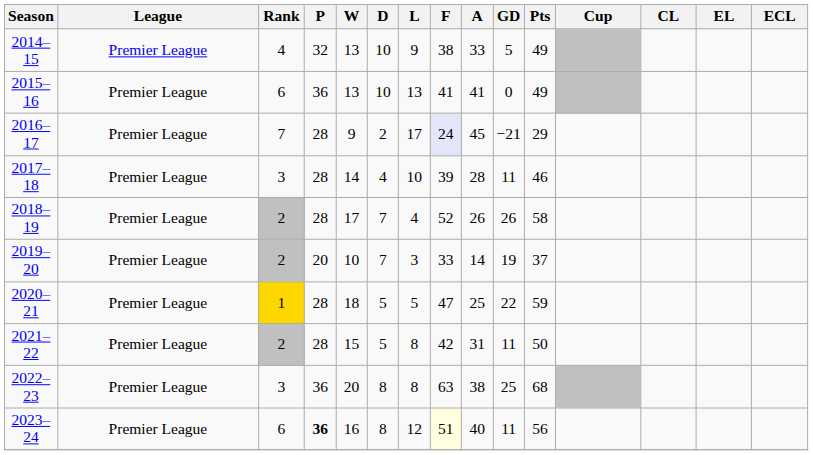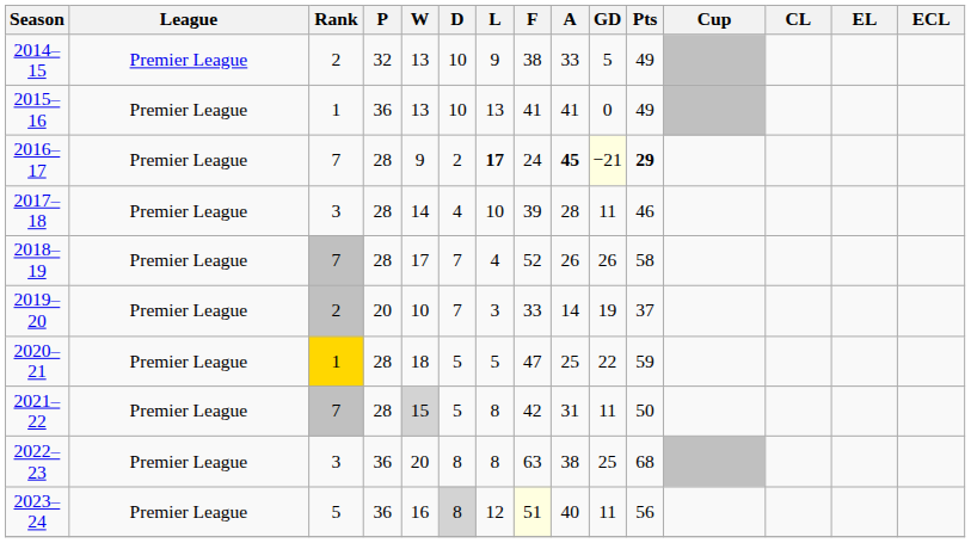 <table class="wikitable sortable" style="text-align:center;">
 <tr>
 <th style="width:40px;">Season</th>
 <th style="width:200px;">League</th>
 <th style="width:40px;">Rank</th>
 <th style="width:25px;">P</th>
 <th style="width:25px;">W</th>
 <th style="width:25px;">D</th>
 <th style="width:25px;">L</th>
 <th style="width:25px;">F</th>
 <th style="width:25px;">A</th>
 <th style="width:25px;">GD</th>
 <th style="width:25px;">Pts</th>
 <th style="width:80px;">Cup</th>
 <th style="width:50px;">CL</th>
 <th style="width:50px;">EL</th>
 <th style="width:50px;">ECL</th>
 </tr>
 <tr>
 <td><a href='#'>2014–15</a></td>
 <td><a href='#'>Premier League</a></td>
-<td>4</td>
+<td>2</td>
 <td>32</td>
 <td>13</td>
 <td>10</td>
 <td>9</td>
 <td>38</td>
 <td>33</td>
 <td>5</td>
 <td>49</td>
 <td style="background:silver;"></td>
 <td></td>
 <td></td>
 <td></td>
 </tr>
 <tr>
 <td><a href='#'>2015–16</a></td>
 <td>Premier League</td>
-<td>6</td>
+<td>1</td>
 <td>36</td>
 <td>13</td>
 <td>10</td>
 <td>13</td>
 <td>41</td>
 <td>41</td>
 <td>0</td>
 <td>49</td>
 <td style="background:silver;"></td>
 <td></td>
 <td></td>
 <td></td>
 </tr>
 <tr>
 <td><a href='#'>2016–17</a></td>
 <td>Premier League</td>
 <td>7</td>
 <td>28</td>
 <td>9</td>
 <td>2</td>
-<td>17</td>
-<td style="background: lavender;">24</td>
-<td>45</td>
-<td>−21</td>
-<td>29</td>
+<td><strong>17</strong></td>
+<td>24</td>
+<td><strong>45</strong></td>
+<td style="background: lightyellow;">−21</td>
+<td><strong>29</strong></td>
 <td></td>
 <td></td>
 <td></td>
 <td></td>
 </tr>
 <tr>
 <td><a href='#'>2017–18</a></td>
 <td>Premier League</td>
 <td>3</td>
 <td>28</td>
 <td>14</td>
 <td>4</td>
 <td>10</td>
 <td>39</td>
 <td>28</td>
 <td>11</td>
 <td>46</td>
 <td></td>
 <td></td>
 <td></td>
 <td></td>
 </tr>
 <tr>
 <td><a href='#'>2018–19</a></td>
 <td>Premier League</td>
-<td style="background:silver;">2</td>
+<td style="background:silver;">7</td>
 <td>28</td>
 <td>17</td>
 <td>7</td>
 <td>4</td>
 <td>52</td>
 <td>26</td>
 <td>26</td>
 <td>58</td>
 <td></td>
 <td></td>
 <td></td>
 <td></td>
 </tr>
 <tr>
 <td><a href='#'>2019–20</a></td>
 <td>Premier League</td>
 <td style="background:silver;">2</td>
 <td>20</td>
 <td>10</td>
 <td>7</td>
 <td>3</td>
 <td>33</td>
 <td>14</td>
 <td>19</td>
 <td>37</td>
 <td></td>
 <td></td>
 <td></td>
 <td></td>
 </tr>
 <tr>
 <td><a href='#'>2020–21</a></td>
 <td>Premier League</td>
 <td style="background:gold;">1</td>
 <td>28</td>
 <td>18</td>
 <td>5</td>
 <td>5</td>
 <td>47</td>
 <td>25</td>
 <td>22</td>
 <td>59</td>
 <td></td>
 <td></td>
 <td></td>
 <td></td>
 </tr>
 <tr>
 <td><a href='#'>2021–22</a></td>
 <td>Premier League</td>
-<td style="background:silver;">2</td>
+<td style="background:silver;">7</td>
 <td>28</td>
-<td>15</td>
+<td style="background: lightgrey;">15</td>
 <td>5</td>
 <td>8</td>
 <td>42</td>
 <td>31</td>
 <td>11</td>
 <td>50</td>
 <td></td>
 <td></td>
 <td></td>
 <td></td>
 </tr>
 <tr>
 <td><a href='#'>2022–23</a></td>
 <td>Premier League</td>
 <td>3</td>
 <td>36</td>
 <td>20</td>
 <td>8</td>
 <td>8</td>
 <td>63</td>
 <td>38</td>
 <td>25</td>
 <td>68</td>
 <td style="background:silver;"></td>
 <td></td>
 <td></td>
 <td></td>
 </tr>
 <tr>
 <td><a href='#'>2023–24</a></td>
 <td>Premier League</td>
-<td>6</td>
-<td><strong>36</strong></td>
+<td>5</td>
+<td>36</td>
 <td>16</td>
-<td>8</td>
+<td style="background: lightgrey;">8</td>
 <td>12</td>
 <td style="background: lightyellow;">51</td>
 <td>40</td>
 <td>11</td>
 <td>56</td>
 <td></td>
 <td></td>
 <td></td>
 <td></td>
 </tr>
 <tr>
 </tr>
 </table>
